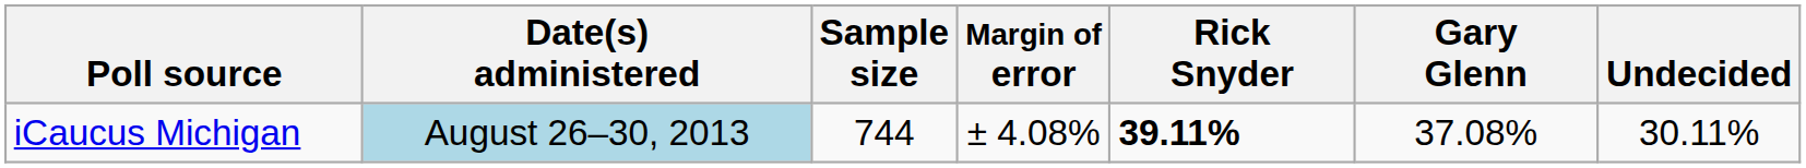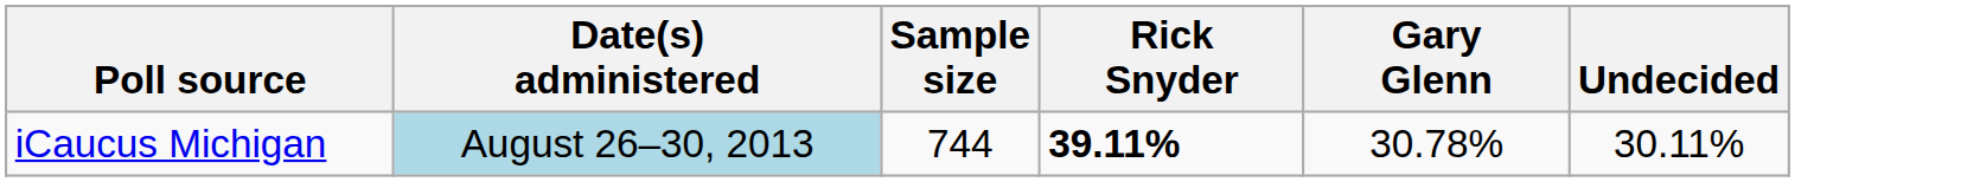 <table class="wikitable">
 <tr valign= bottom>
 <th style="width:150px;">Poll source</th>
 <th style="width:190px;">Date(s)<br>administered</th>
 <th class=small>Sample<br>size</th>
-<th><small>Margin of</small><br>error</th>
 <th style="width:100px;">Rick<br>Snyder</th>
 <th style="width:100px;">Gary<br>Glenn</th>
 <th style="width:40px;">Undecided</th>
 </tr>
 <tr>
 <td><a href='#'>iCaucus Michigan</a></td>
 <td align=center style="background: lightblue;">August 26–30, 2013</td>
 <td align=center>744</td>
-<td align=center>± 4.08%</td>
 <td><strong>39.11%</strong></td>
-<td align=center>37.08%</td>
+<td align=center>30.78%</td>
 <td align=center>30.11%</td>
 </tr>
 </table>
